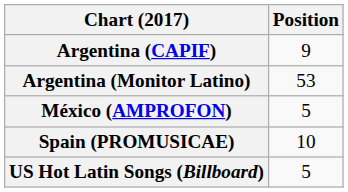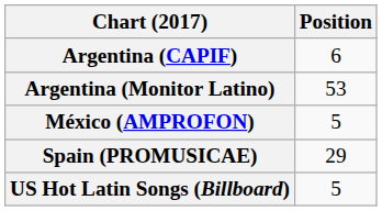 <table class="wikitable plainrowheaders sortable" style="text-align:center">
 <tr>
 <th scope="col">Chart (2017)</th>
 <th scope="col">Position</th>
 </tr>
 <tr>
 <th scope="row">Argentina (<a href='#'>CAPIF</a>)</th>
-<td>9</td>
+<td>6</td>
 </tr>
 <tr>
 <th scope="row">Argentina (Monitor Latino)</th>
 <td>53</td>
 </tr>
 <tr>
 <th scope="row">México (<a href='#'>AMPROFON</a>)</th>
 <td>5</td>
 </tr>
 <tr>
 <th scope="row">Spain (PROMUSICAE)</th>
-<td>10</td>
+<td>29</td>
 </tr>
 <tr>
 <th scope="row">US Hot Latin Songs (<em>Billboard</em>)</th>
 <td>5</td>
 </tr>
 </table>
